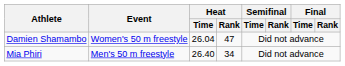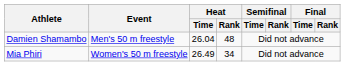 <table class=wikitable style="font-size:90%">
 <tr>
 <th rowspan="2">Athlete</th>
 <th rowspan="2">Event</th>
 <th colspan="2">Heat</th>
 <th colspan="2">Semifinal</th>
 <th colspan="2">Final</th>
 </tr>
 <tr style="font-size:95%">
 <th>Time</th>
 <th>Rank</th>
 <th>Time</th>
 <th>Rank</th>
 <th>Time</th>
 <th>Rank</th>
 </tr>
 <tr align=center>
 <td align=left><a href='#'>Damien Shamambo</a></td>
-<td align=left><a href='#'>Women's 50 m freestyle</a></td>
+<td align=left><a href='#'>Men's 50 m freestyle</a></td>
 <td>26.04</td>
-<td>47</td>
+<td>48</td>
 <td colspan=4>Did not advance</td>
 </tr>
 <tr align=center>
 <td align=left><a href='#'>Mia Phiri</a></td>
-<td align=left><a href='#'>Men's 50 m freestyle</a></td>
-<td>26.40</td>
+<td align=left><a href='#'>Women's 50 m freestyle</a></td>
+<td>26.49</td>
 <td>34</td>
 <td colspan=4>Did not advance</td>
 </tr>
 </table>
